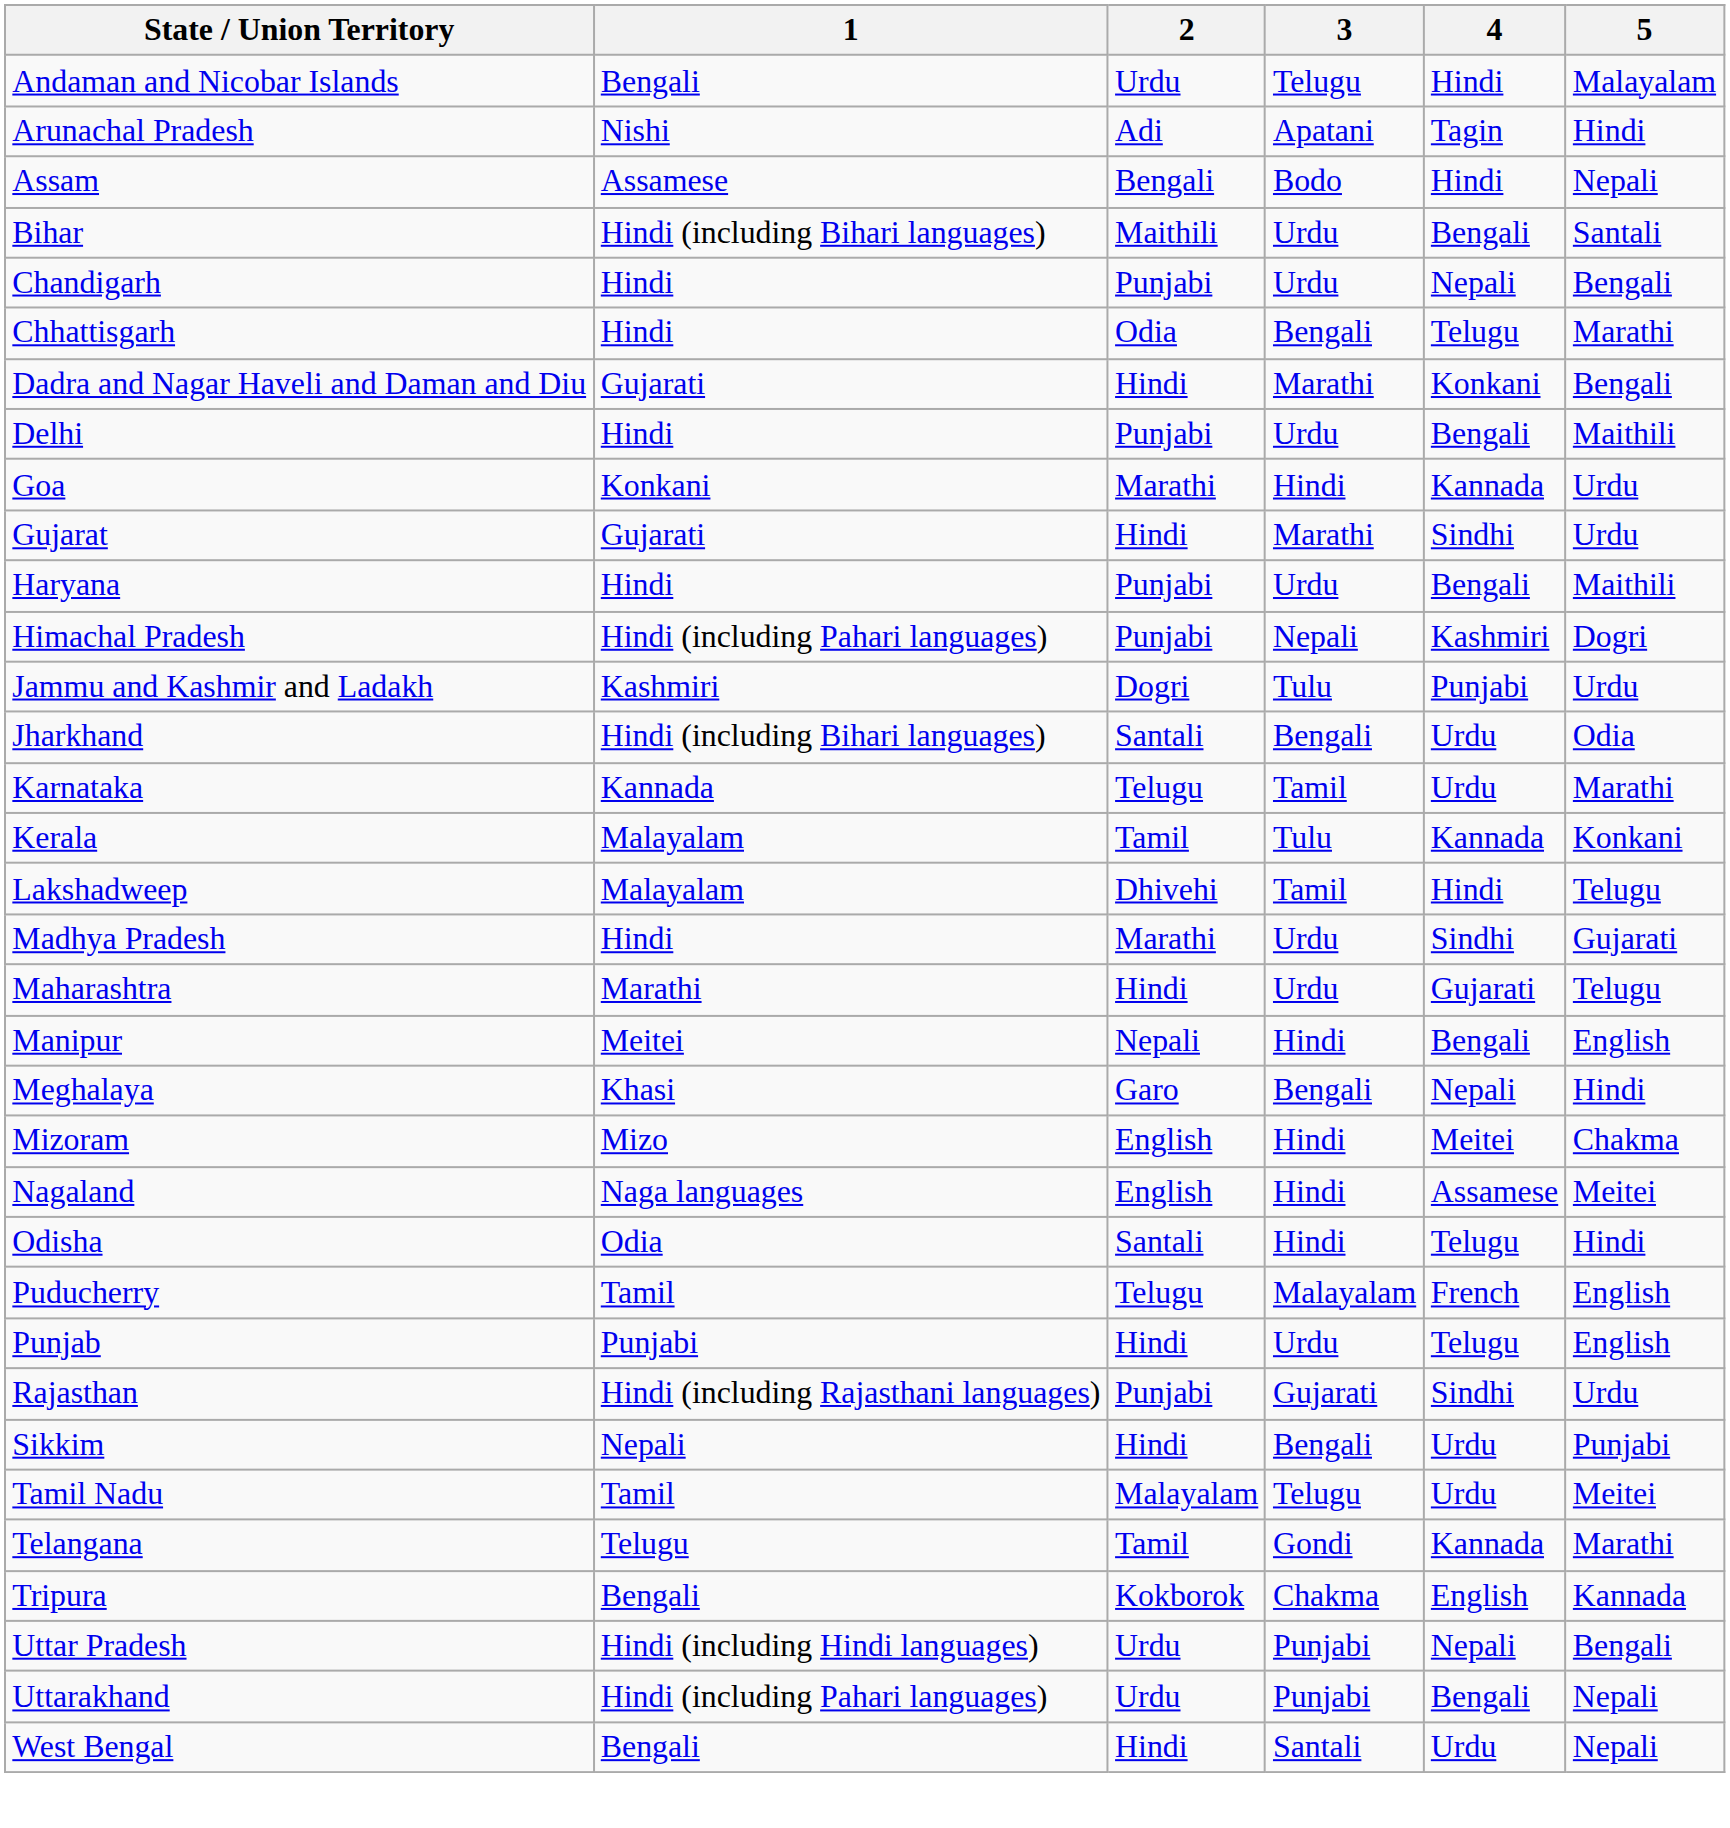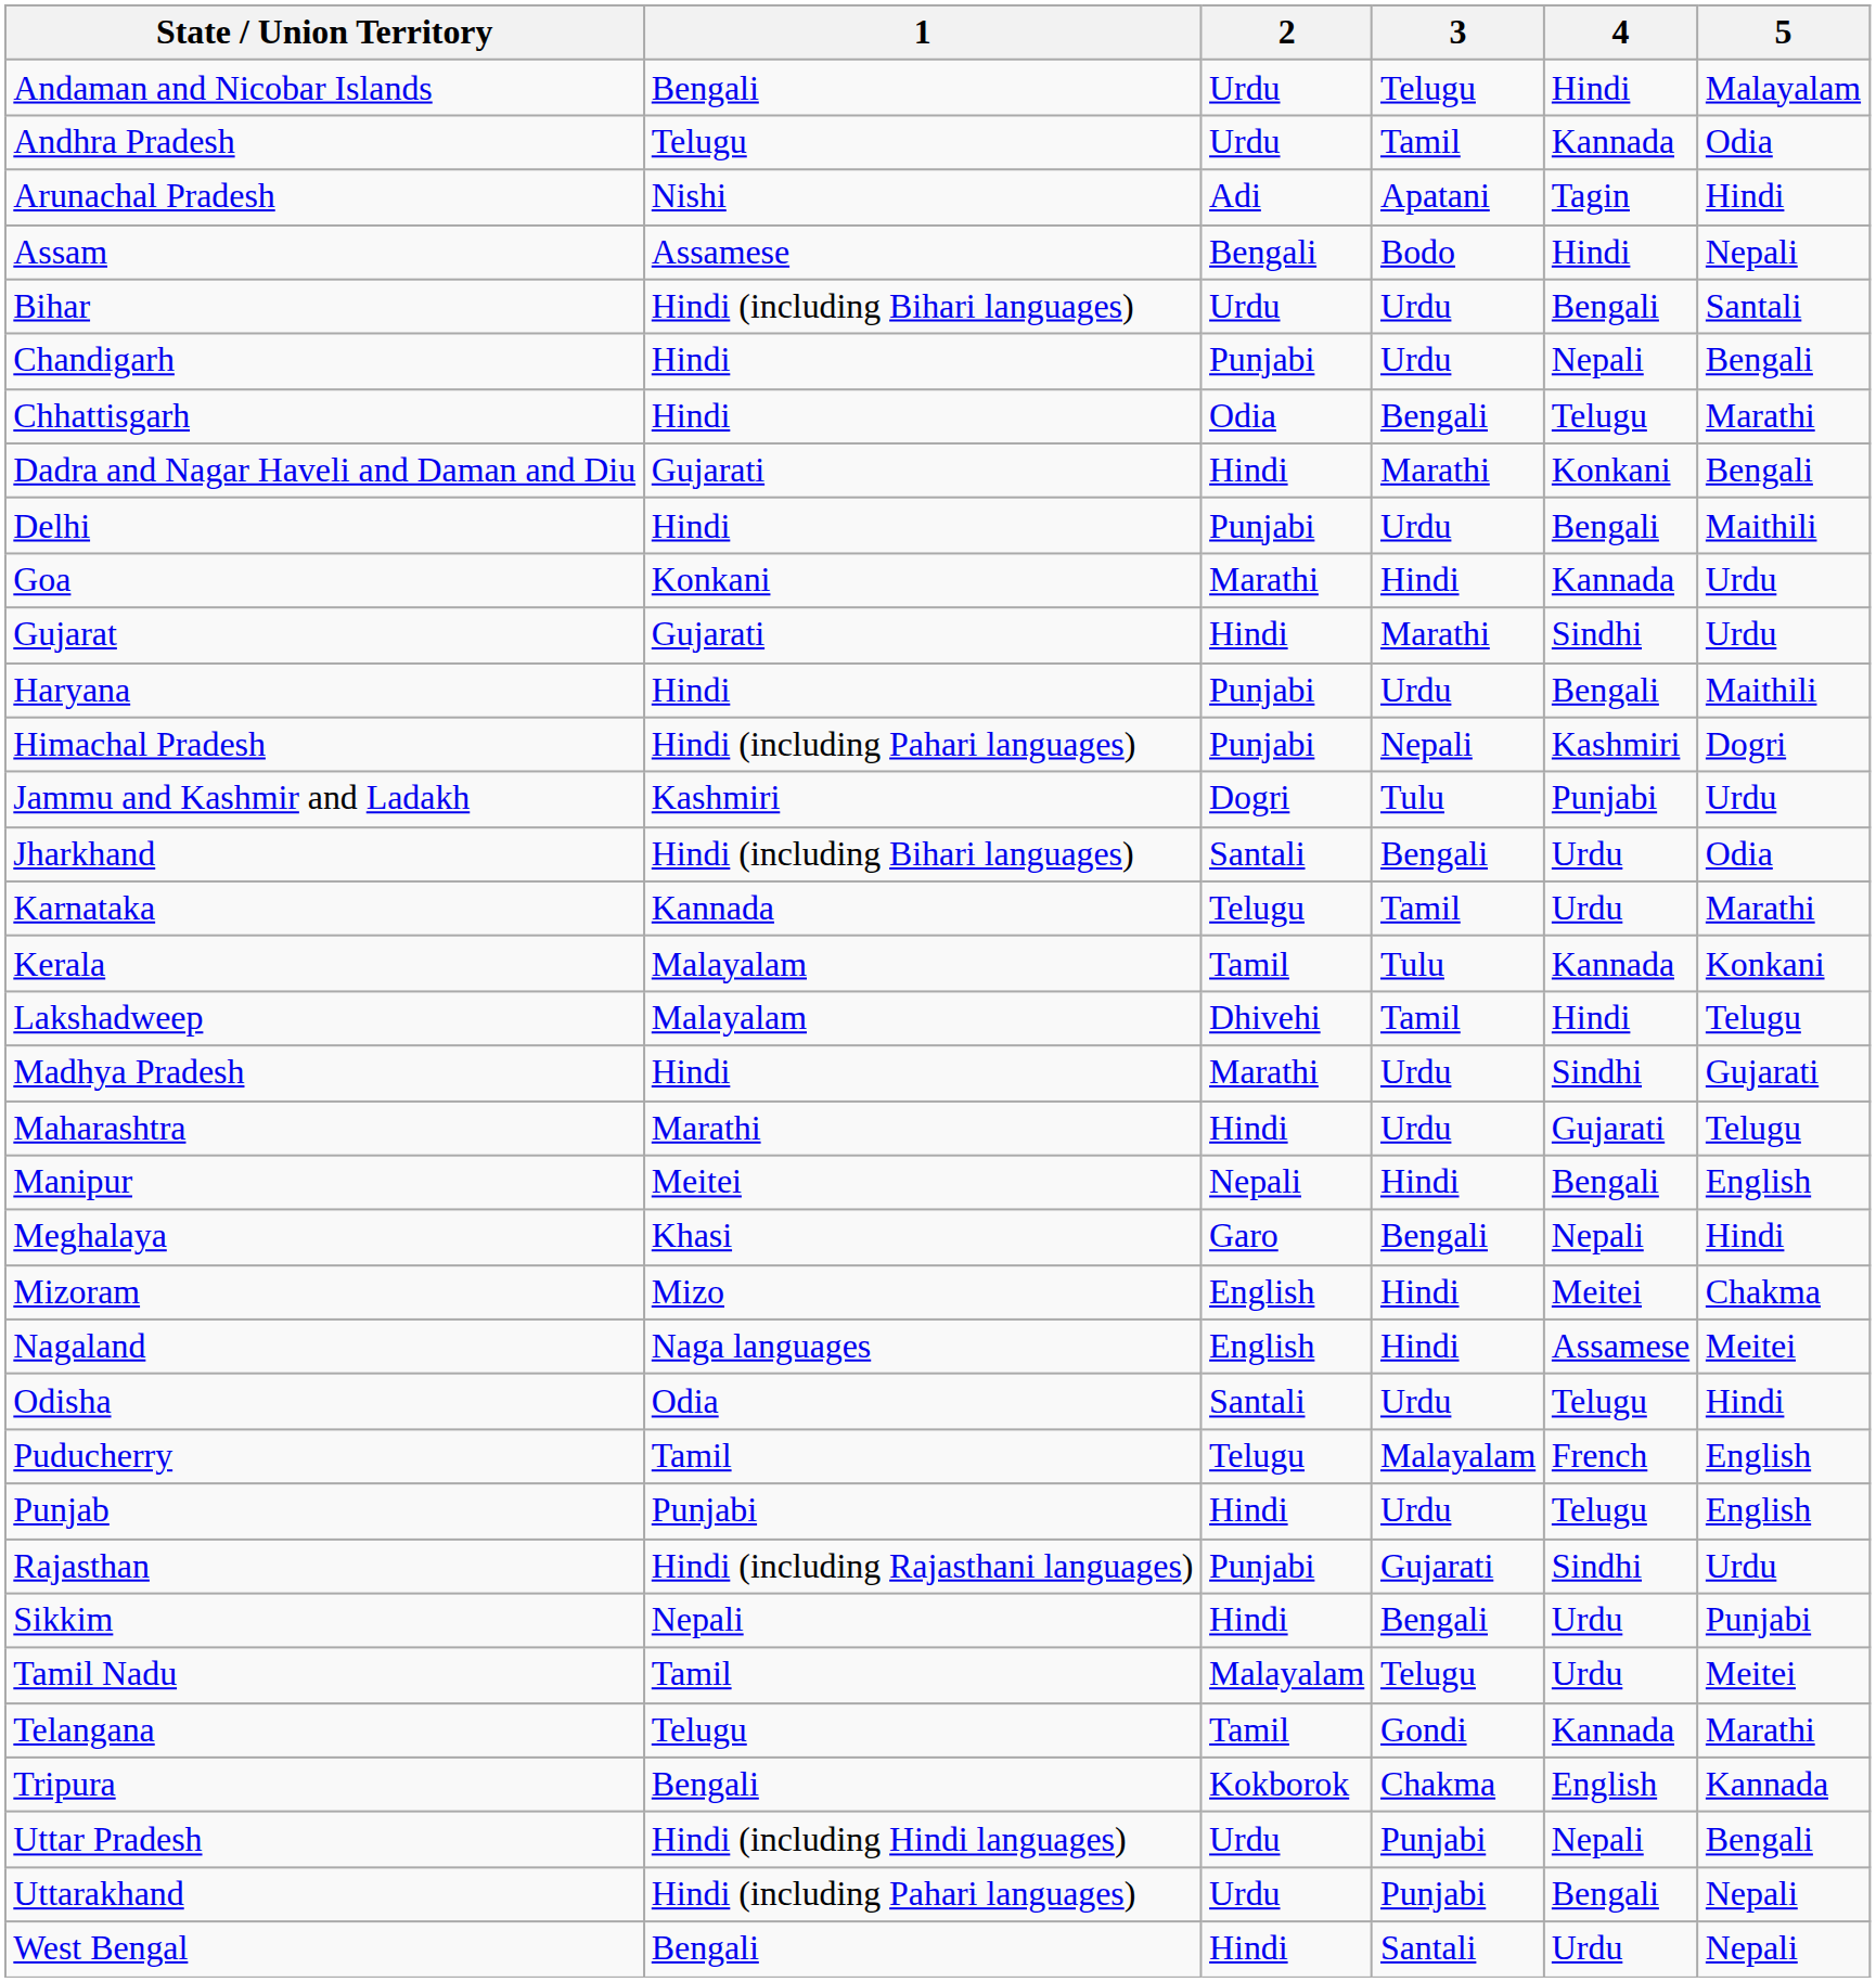 <table class="wikitable sortable">
 <tr>
 <th>State / Union Territory</th>
 <th>1</th>
 <th>2</th>
 <th>3</th>
 <th>4</th>
 <th>5</th>
 </tr>
 <tr>
 <td> <a href='#'>Andaman and Nicobar Islands</a></td>
 <td><a href='#'>Bengali</a></td>
 <td><a href='#'>Urdu</a></td>
 <td><a href='#'>Telugu</a></td>
 <td><a href='#'>Hindi</a></td>
 <td><a href='#'>Malayalam</a></td>
+</tr>
+<tr>
+<td> <a href='#'>Andhra Pradesh</a></td>
+<td><a href='#'>Telugu</a></td>
+<td><a href='#'>Urdu</a></td>
+<td><a href='#'>Tamil</a></td>
+<td><a href='#'>Kannada</a></td>
+<td><a href='#'>Odia</a></td>
 </tr>
 <tr>
 <td> <a href='#'>Arunachal Pradesh</a></td>
 <td><a href='#'>Nishi</a></td>
 <td><a href='#'>Adi</a></td>
 <td><a href='#'>Apatani</a></td>
 <td><a href='#'>Tagin</a></td>
 <td><a href='#'>Hindi</a></td>
 </tr>
 <tr>
 <td> <a href='#'>Assam</a></td>
 <td><a href='#'>Assamese</a></td>
 <td><a href='#'>Bengali</a></td>
 <td><a href='#'>Bodo</a></td>
 <td><a href='#'>Hindi</a></td>
 <td><a href='#'>Nepali</a></td>
 </tr>
 <tr>
 <td> <a href='#'>Bihar</a></td>
 <td><a href='#'>Hindi</a> (including <a href='#'>Bihari languages</a>)</td>
-<td><a href='#'>Maithili</a></td>
+<td><a href='#'>Urdu</a></td>
 <td><a href='#'>Urdu</a></td>
 <td><a href='#'>Bengali</a></td>
 <td><a href='#'>Santali</a></td>
 </tr>
 <tr>
 <td> <a href='#'>Chandigarh</a></td>
 <td><a href='#'>Hindi</a></td>
 <td><a href='#'>Punjabi</a></td>
 <td><a href='#'>Urdu</a></td>
 <td><a href='#'>Nepali</a></td>
 <td><a href='#'>Bengali</a></td>
 </tr>
 <tr>
 <td> <a href='#'>Chhattisgarh</a></td>
 <td><a href='#'>Hindi</a></td>
 <td><a href='#'>Odia</a></td>
 <td><a href='#'>Bengali</a></td>
 <td><a href='#'>Telugu</a></td>
 <td><a href='#'>Marathi</a></td>
 </tr>
 <tr>
 <td> <a href='#'>Dadra and Nagar Haveli and Daman and Diu</a></td>
 <td><a href='#'>Gujarati</a></td>
 <td><a href='#'>Hindi</a></td>
 <td><a href='#'>Marathi</a></td>
 <td><a href='#'>Konkani</a></td>
 <td><a href='#'>Bengali</a></td>
 </tr>
 <tr>
 <td> <a href='#'>Delhi</a></td>
 <td><a href='#'>Hindi</a></td>
 <td><a href='#'>Punjabi</a></td>
 <td><a href='#'>Urdu</a></td>
 <td><a href='#'>Bengali</a></td>
 <td><a href='#'>Maithili</a></td>
 </tr>
 <tr>
 <td> <a href='#'>Goa</a></td>
 <td><a href='#'>Konkani</a></td>
 <td><a href='#'>Marathi</a></td>
 <td><a href='#'>Hindi</a></td>
 <td><a href='#'>Kannada</a></td>
 <td><a href='#'>Urdu</a></td>
 </tr>
 <tr>
 <td> <a href='#'>Gujarat</a></td>
 <td><a href='#'>Gujarati</a></td>
 <td><a href='#'>Hindi</a></td>
 <td><a href='#'>Marathi</a></td>
 <td><a href='#'>Sindhi</a></td>
 <td><a href='#'>Urdu</a></td>
 </tr>
 <tr>
 <td> <a href='#'>Haryana</a></td>
 <td><a href='#'>Hindi</a></td>
 <td><a href='#'>Punjabi</a></td>
 <td><a href='#'>Urdu</a></td>
 <td><a href='#'>Bengali</a></td>
 <td><a href='#'>Maithili</a></td>
 </tr>
 <tr>
 <td><a href='#'>Himachal Pradesh</a></td>
 <td><a href='#'>Hindi</a> (including <a href='#'>Pahari languages</a>)</td>
 <td><a href='#'>Punjabi</a></td>
 <td><a href='#'>Nepali</a></td>
 <td><a href='#'>Kashmiri</a></td>
 <td><a href='#'>Dogri</a></td>
 </tr>
 <tr>
 <td> <a href='#'>Jammu and Kashmir</a> and  <a href='#'>Ladakh</a></td>
 <td><a href='#'>Kashmiri</a></td>
 <td><a href='#'>Dogri</a></td>
 <td><a href='#'>Tulu</a></td>
 <td><a href='#'>Punjabi</a></td>
 <td><a href='#'>Urdu</a></td>
 </tr>
 <tr>
 <td> <a href='#'>Jharkhand</a></td>
 <td><a href='#'>Hindi</a> (including <a href='#'>Bihari languages</a>)</td>
 <td><a href='#'>Santali</a></td>
 <td><a href='#'>Bengali</a></td>
 <td><a href='#'>Urdu</a></td>
 <td><a href='#'>Odia</a></td>
 </tr>
 <tr>
 <td> <a href='#'>Karnataka</a></td>
 <td><a href='#'>Kannada</a></td>
 <td><a href='#'>Telugu</a></td>
 <td><a href='#'>Tamil</a></td>
 <td><a href='#'>Urdu</a></td>
 <td><a href='#'>Marathi</a></td>
 </tr>
 <tr>
 <td> <a href='#'>Kerala</a></td>
 <td><a href='#'>Malayalam</a></td>
 <td><a href='#'>Tamil</a></td>
 <td><a href='#'>Tulu</a></td>
 <td><a href='#'>Kannada</a></td>
 <td><a href='#'>Konkani</a></td>
 </tr>
 <tr>
 <td> <a href='#'>Lakshadweep</a></td>
 <td><a href='#'>Malayalam</a></td>
 <td><a href='#'>Dhivehi</a></td>
 <td><a href='#'>Tamil</a></td>
 <td><a href='#'>Hindi</a></td>
 <td><a href='#'>Telugu</a></td>
 </tr>
 <tr>
 <td> <a href='#'>Madhya Pradesh</a></td>
 <td><a href='#'>Hindi</a></td>
 <td><a href='#'>Marathi</a></td>
 <td><a href='#'>Urdu</a></td>
 <td><a href='#'>Sindhi</a></td>
 <td><a href='#'>Gujarati</a></td>
 </tr>
 <tr>
 <td> <a href='#'>Maharashtra</a></td>
 <td><a href='#'>Marathi</a></td>
 <td><a href='#'>Hindi</a></td>
 <td><a href='#'>Urdu</a></td>
 <td><a href='#'>Gujarati</a></td>
 <td><a href='#'>Telugu</a></td>
 </tr>
 <tr>
 <td> <a href='#'>Manipur</a></td>
 <td><a href='#'>Meitei</a></td>
 <td><a href='#'>Nepali</a></td>
 <td><a href='#'>Hindi</a></td>
 <td><a href='#'>Bengali</a></td>
 <td><a href='#'>English</a></td>
 </tr>
 <tr>
 <td><a href='#'>Meghalaya</a></td>
 <td><a href='#'>Khasi</a></td>
 <td><a href='#'>Garo</a></td>
 <td><a href='#'>Bengali</a></td>
 <td><a href='#'>Nepali</a></td>
 <td><a href='#'>Hindi</a></td>
 </tr>
 <tr>
 <td> <a href='#'>Mizoram</a></td>
 <td><a href='#'>Mizo</a></td>
 <td><a href='#'>English</a></td>
 <td><a href='#'>Hindi</a></td>
 <td><a href='#'>Meitei</a></td>
 <td><a href='#'>Chakma</a></td>
 </tr>
 <tr>
 <td><a href='#'>Nagaland</a></td>
 <td><a href='#'>Naga languages</a></td>
 <td><a href='#'>English</a></td>
 <td><a href='#'>Hindi</a></td>
 <td><a href='#'>Assamese</a></td>
 <td><a href='#'>Meitei</a></td>
 </tr>
 <tr>
 <td> <a href='#'>Odisha</a></td>
 <td><a href='#'>Odia</a></td>
 <td><a href='#'>Santali</a></td>
-<td><a href='#'>Hindi</a></td>
+<td><a href='#'>Urdu</a></td>
 <td><a href='#'>Telugu</a></td>
 <td><a href='#'>Hindi</a></td>
 </tr>
 <tr>
 <td> <a href='#'>Puducherry</a></td>
 <td><a href='#'>Tamil</a></td>
 <td><a href='#'>Telugu</a></td>
 <td><a href='#'>Malayalam</a></td>
 <td><a href='#'>French</a></td>
 <td><a href='#'>English</a></td>
 </tr>
 <tr>
 <td> <a href='#'>Punjab</a></td>
 <td><a href='#'>Punjabi</a></td>
 <td><a href='#'>Hindi</a></td>
 <td><a href='#'>Urdu</a></td>
 <td><a href='#'>Telugu</a></td>
 <td><a href='#'>English</a></td>
 </tr>
 <tr>
 <td> <a href='#'>Rajasthan</a></td>
 <td><a href='#'>Hindi</a>  (including <a href='#'>Rajasthani languages</a>)</td>
 <td><a href='#'>Punjabi</a></td>
 <td><a href='#'>Gujarati</a></td>
 <td><a href='#'>Sindhi</a></td>
 <td><a href='#'>Urdu</a></td>
 </tr>
 <tr>
 <td> <a href='#'>Sikkim</a></td>
 <td><a href='#'>Nepali</a></td>
 <td><a href='#'>Hindi</a></td>
 <td><a href='#'>Bengali</a></td>
 <td><a href='#'>Urdu</a></td>
 <td><a href='#'>Punjabi</a></td>
 </tr>
 <tr>
 <td> <a href='#'>Tamil Nadu</a></td>
 <td><a href='#'>Tamil</a></td>
 <td><a href='#'>Malayalam</a></td>
 <td><a href='#'>Telugu</a></td>
 <td><a href='#'>Urdu</a></td>
 <td><a href='#'>Meitei</a></td>
 </tr>
 <tr>
 <td><a href='#'>Telangana</a></td>
 <td><a href='#'>Telugu</a></td>
 <td><a href='#'>Tamil</a></td>
 <td><a href='#'>Gondi</a></td>
 <td><a href='#'>Kannada</a></td>
 <td><a href='#'>Marathi</a></td>
 </tr>
 <tr>
 <td> <a href='#'>Tripura</a></td>
 <td><a href='#'>Bengali</a></td>
 <td><a href='#'>Kokborok</a></td>
 <td><a href='#'>Chakma</a></td>
 <td><a href='#'>English</a></td>
 <td><a href='#'>Kannada</a></td>
 </tr>
 <tr>
 <td> <a href='#'>Uttar Pradesh</a></td>
 <td><a href='#'>Hindi</a> (including <a href='#'>Hindi languages</a>)</td>
 <td><a href='#'>Urdu</a></td>
 <td><a href='#'>Punjabi</a></td>
 <td><a href='#'>Nepali</a></td>
 <td><a href='#'>Bengali</a></td>
 </tr>
 <tr>
 <td> <a href='#'>Uttarakhand</a></td>
 <td><a href='#'>Hindi</a> (including <a href='#'>Pahari languages</a>)</td>
 <td><a href='#'>Urdu</a></td>
 <td><a href='#'>Punjabi</a></td>
 <td><a href='#'>Bengali</a></td>
 <td><a href='#'>Nepali</a></td>
 </tr>
 <tr>
 <td> <a href='#'>West Bengal</a></td>
 <td><a href='#'>Bengali</a></td>
 <td><a href='#'>Hindi</a></td>
 <td><a href='#'>Santali</a></td>
 <td><a href='#'>Urdu</a></td>
 <td><a href='#'>Nepali</a></td>
 </tr>
 </table>
